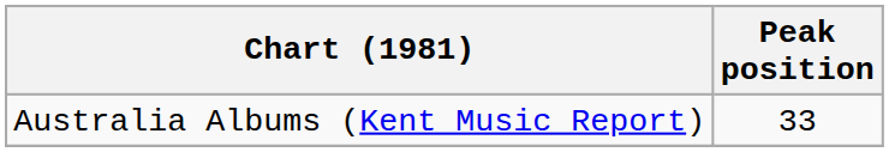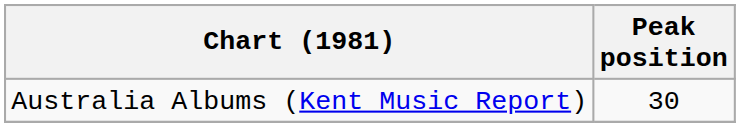 <table class="wikitable sortable">
 <tr>
 <th>Chart (1981)</th>
 <th>Peak<br>position</th>
 </tr>
 <tr>
 <td>Australia Albums (<a href='#'>Kent Music Report</a>)</td>
-<td style="text-align:center;">33</td>
+<td style="text-align:center;">30</td>
 </tr>
 <tr>
 </tr>
 </table>
